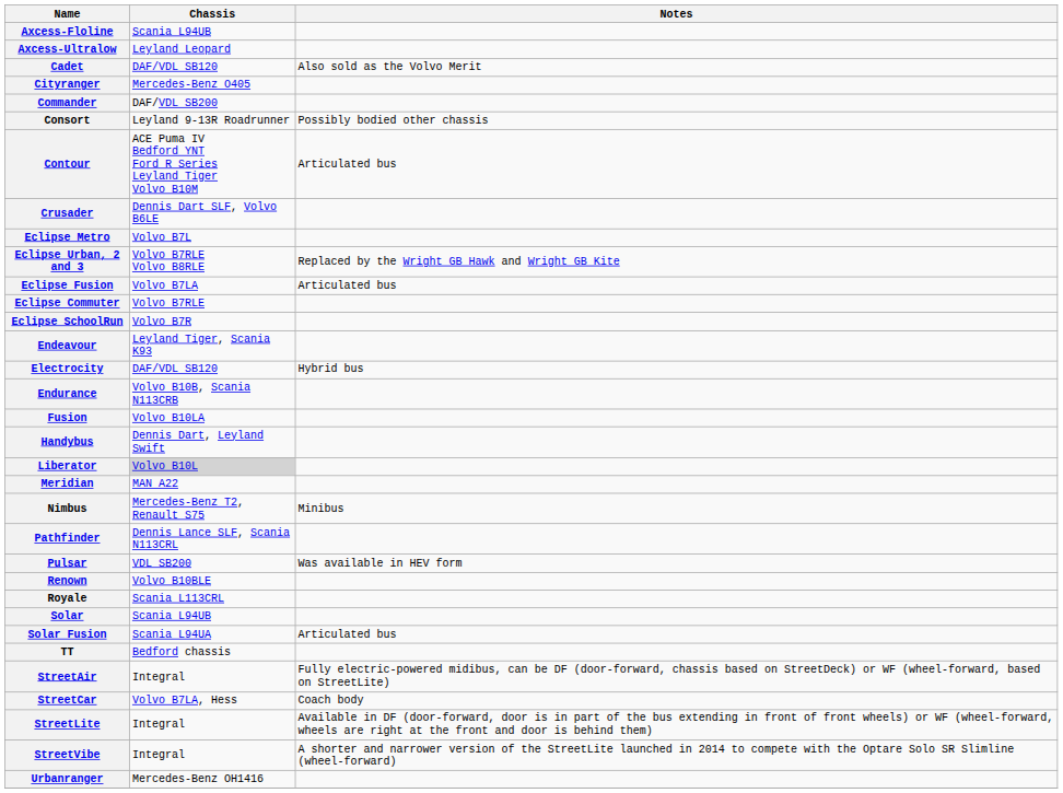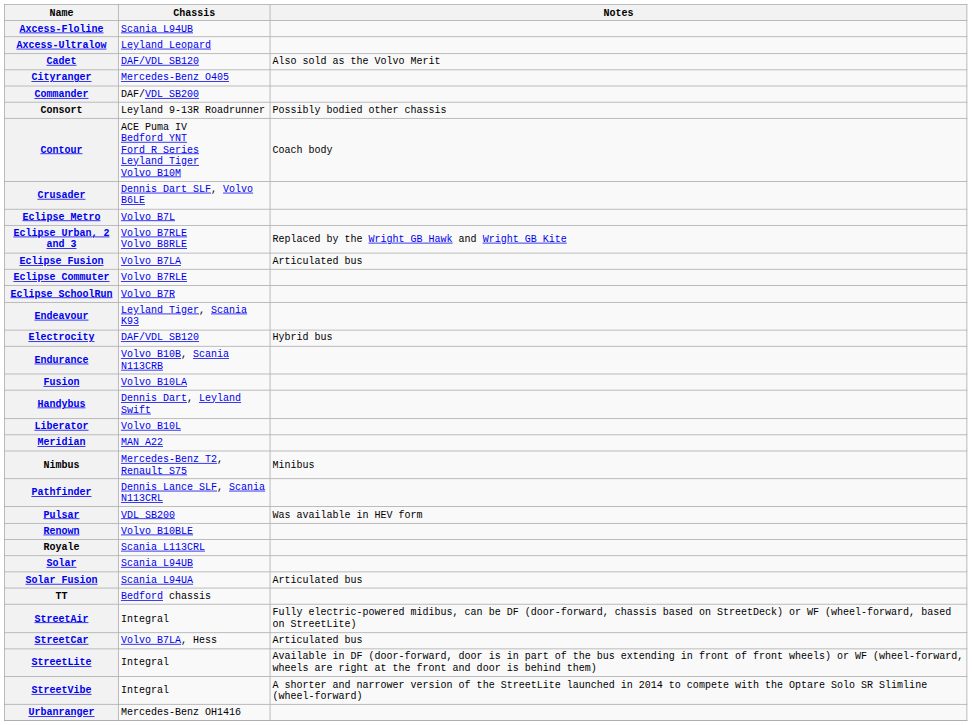 <table class="wikitable sortable">
 <tr>
 <th>Name</th>
 <th>Chassis</th>
 <th>Notes</th>
 </tr>
 <tr>
 <th><a href='#'><strong>Axcess-Floline</strong></a></th>
 <td><a href='#'>Scania L94UB</a></td>
 <td></td>
 </tr>
 <tr>
 <th><a href='#'>Axcess-Ultralow</a></th>
 <td><a href='#'>Leyland Leopard</a></td>
 <td></td>
 </tr>
 <tr>
 <th><a href='#'>Cadet</a></th>
 <td><a href='#'>DAF/VDL SB120</a></td>
 <td>Also sold as the Volvo Merit</td>
 </tr>
 <tr>
 <th><a href='#'>Cityranger</a></th>
 <td><a href='#'>Mercedes-Benz O405</a></td>
 <td></td>
 </tr>
 <tr>
 <th><a href='#'>Commander</a></th>
 <td>DAF/<a href='#'>VDL SB200</a></td>
 <td></td>
 </tr>
 <tr>
 <th>Consort</th>
 <td>Leyland 9-13R Roadrunner</td>
 <td>Possibly bodied other chassis</td>
 </tr>
 <tr>
 <th><a href='#'>Contour</a></th>
 <td>ACE Puma IV<br><a href='#'>Bedford YNT</a><br><a href='#'>Ford R Series</a><br><a href='#'>Leyland Tiger</a><br><a href='#'>Volvo B10M</a></td>
-<td>Articulated bus</td>
+<td>Coach body</td>
 </tr>
 <tr>
 <th><a href='#'>Crusader</a></th>
 <td><a href='#'>Dennis Dart SLF</a>, <a href='#'>Volvo B6LE</a></td>
 <td></td>
 </tr>
 <tr>
 <th><a href='#'>Eclipse Metro</a></th>
 <td><a href='#'>Volvo B7L</a></td>
 <td></td>
 </tr>
 <tr>
 <th><a href='#'>Eclipse Urban, 2 and 3</a></th>
 <td><a href='#'>Volvo B7RLE</a><br><a href='#'>Volvo B8RLE</a></td>
 <td>Replaced by the <a href='#'>Wright GB Hawk</a> and <a href='#'>Wright GB Kite</a></td>
 </tr>
 <tr>
 <th><a href='#'>Eclipse Fusion</a></th>
 <td><a href='#'>Volvo B7LA</a></td>
 <td>Articulated bus</td>
 </tr>
 <tr>
 <th><a href='#'>Eclipse Commuter</a></th>
 <td><a href='#'>Volvo B7RLE</a></td>
 <td></td>
 </tr>
 <tr>
 <th><a href='#'>Eclipse SchoolRun</a></th>
 <td><a href='#'>Volvo B7R</a></td>
 <td></td>
 </tr>
 <tr>
 <th><a href='#'>Endeavour</a></th>
 <td><a href='#'>Leyland Tiger</a>, <a href='#'>Scania K93</a></td>
 <td></td>
 </tr>
 <tr>
 <th><a href='#'>Electrocity</a></th>
 <td><a href='#'>DAF/VDL SB120</a></td>
 <td>Hybrid bus</td>
 </tr>
 <tr>
 <th><a href='#'>Endurance</a></th>
 <td><a href='#'>Volvo B10B</a>, <a href='#'>Scania N113CRB</a></td>
 <td></td>
 </tr>
 <tr>
 <th><a href='#'>Fusion</a></th>
 <td><a href='#'>Volvo B10LA</a></td>
 <td></td>
 </tr>
 <tr>
 <th><a href='#'>Handybus</a></th>
 <td><a href='#'>Dennis Dart</a>, <a href='#'>Leyland Swift</a></td>
 <td></td>
 </tr>
 <tr>
 <th><a href='#'>Liberator</a></th>
-<td style="background: lightgrey;"><a href='#'>Volvo B10L</a></td>
+<td><a href='#'>Volvo B10L</a></td>
 <td></td>
 </tr>
 <tr>
 <th><a href='#'>Meridian</a></th>
 <td><a href='#'>MAN A22</a></td>
 <td></td>
 </tr>
 <tr>
 <th>Nimbus</th>
 <td><a href='#'>Mercedes-Benz T2</a>, <a href='#'>Renault S75</a></td>
 <td>Minibus</td>
 </tr>
 <tr>
 <th><a href='#'>Pathfinder</a></th>
 <td><a href='#'>Dennis Lance SLF</a>, <a href='#'>Scania N113CRL</a></td>
 <td></td>
 </tr>
 <tr>
 <th><a href='#'>Pulsar</a></th>
 <td><a href='#'>VDL SB200</a></td>
 <td>Was available in HEV form</td>
 </tr>
 <tr>
 <th><a href='#'>Renown</a></th>
 <td><a href='#'>Volvo B10BLE</a></td>
 <td></td>
 </tr>
 <tr>
 <th>Royale</th>
 <td><a href='#'>Scania L113CRL</a></td>
 <td></td>
 </tr>
 <tr>
 <th><a href='#'>Solar</a></th>
 <td><a href='#'>Scania L94UB</a></td>
 <td></td>
 </tr>
 <tr>
 <th><a href='#'>Solar Fusion</a></th>
 <td><a href='#'>Scania L94UA</a></td>
 <td>Articulated bus</td>
 </tr>
 <tr>
 <th>TT</th>
 <td><a href='#'>Bedford</a> chassis</td>
 <td></td>
 </tr>
 <tr>
 <th><a href='#'>StreetAir</a></th>
 <td>Integral</td>
 <td>Fully electric-powered midibus, can be DF (door-forward, chassis based on StreetDeck) or WF (wheel-forward, based on StreetLite)</td>
 </tr>
 <tr>
 <th><a href='#'>StreetCar</a></th>
 <td><a href='#'>Volvo B7LA</a>, Hess</td>
-<td>Coach body</td>
+<td>Articulated bus</td>
 </tr>
 <tr>
 <th><a href='#'>StreetLite</a></th>
 <td>Integral</td>
 <td>Available in DF (door-forward, door is in part of the bus extending in front of front wheels) or WF (wheel-forward, wheels are right at the front and door is behind them)</td>
 </tr>
 <tr>
 <th><a href='#'>StreetVibe</a></th>
 <td>Integral</td>
 <td>A shorter and narrower version of the StreetLite launched in 2014 to compete with the Optare Solo SR Slimline (wheel-forward)</td>
 </tr>
 <tr>
 <th><a href='#'>Urbanranger</a></th>
 <td>Mercedes-Benz OH1416</td>
 <td></td>
 </tr>
 <tr>
 </tr>
 </table>
